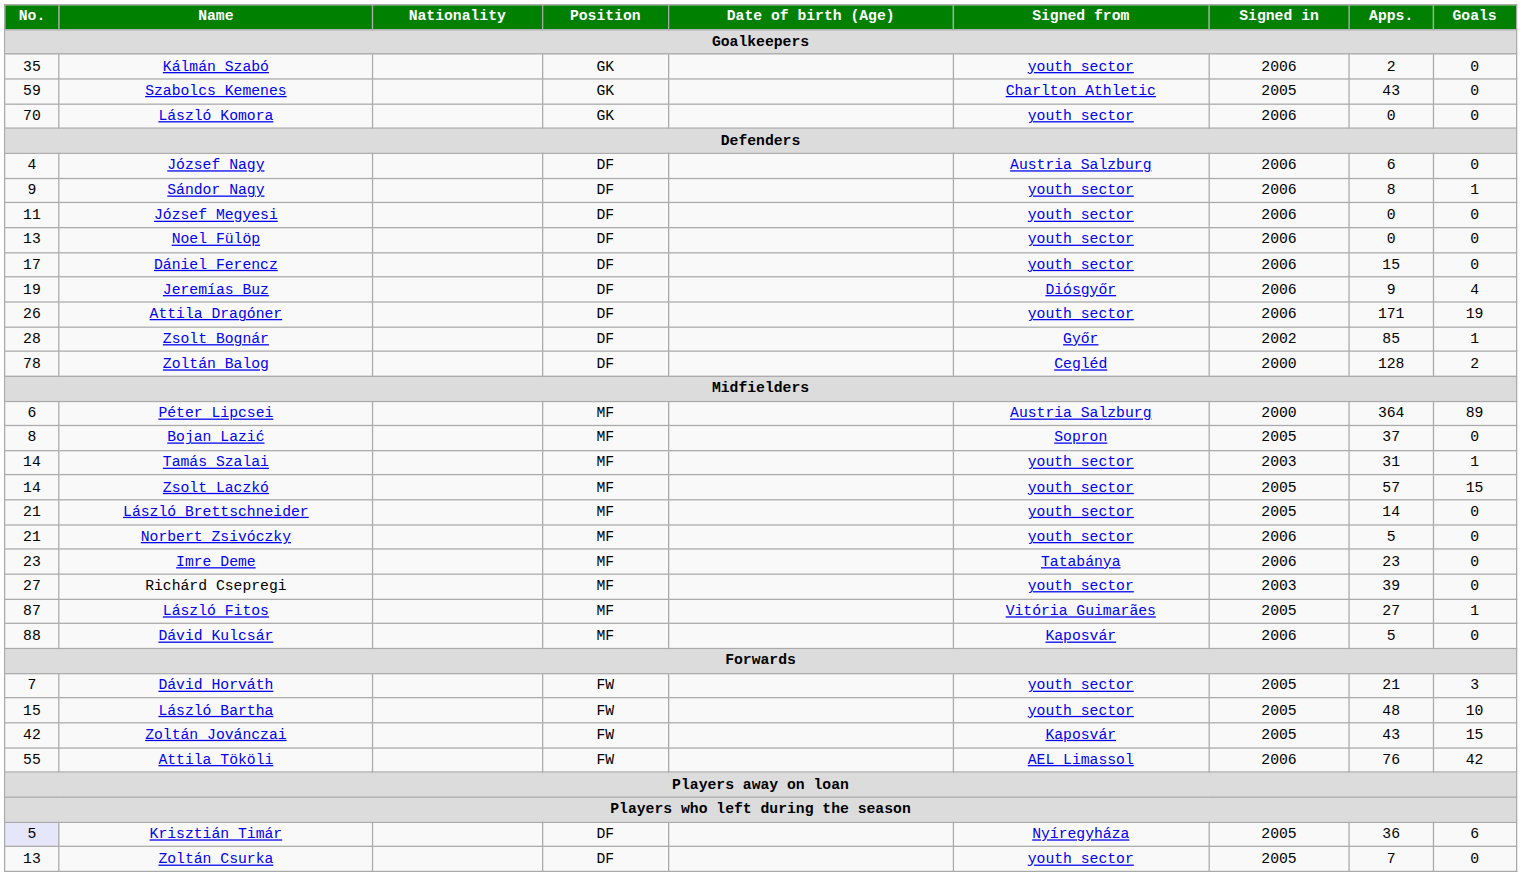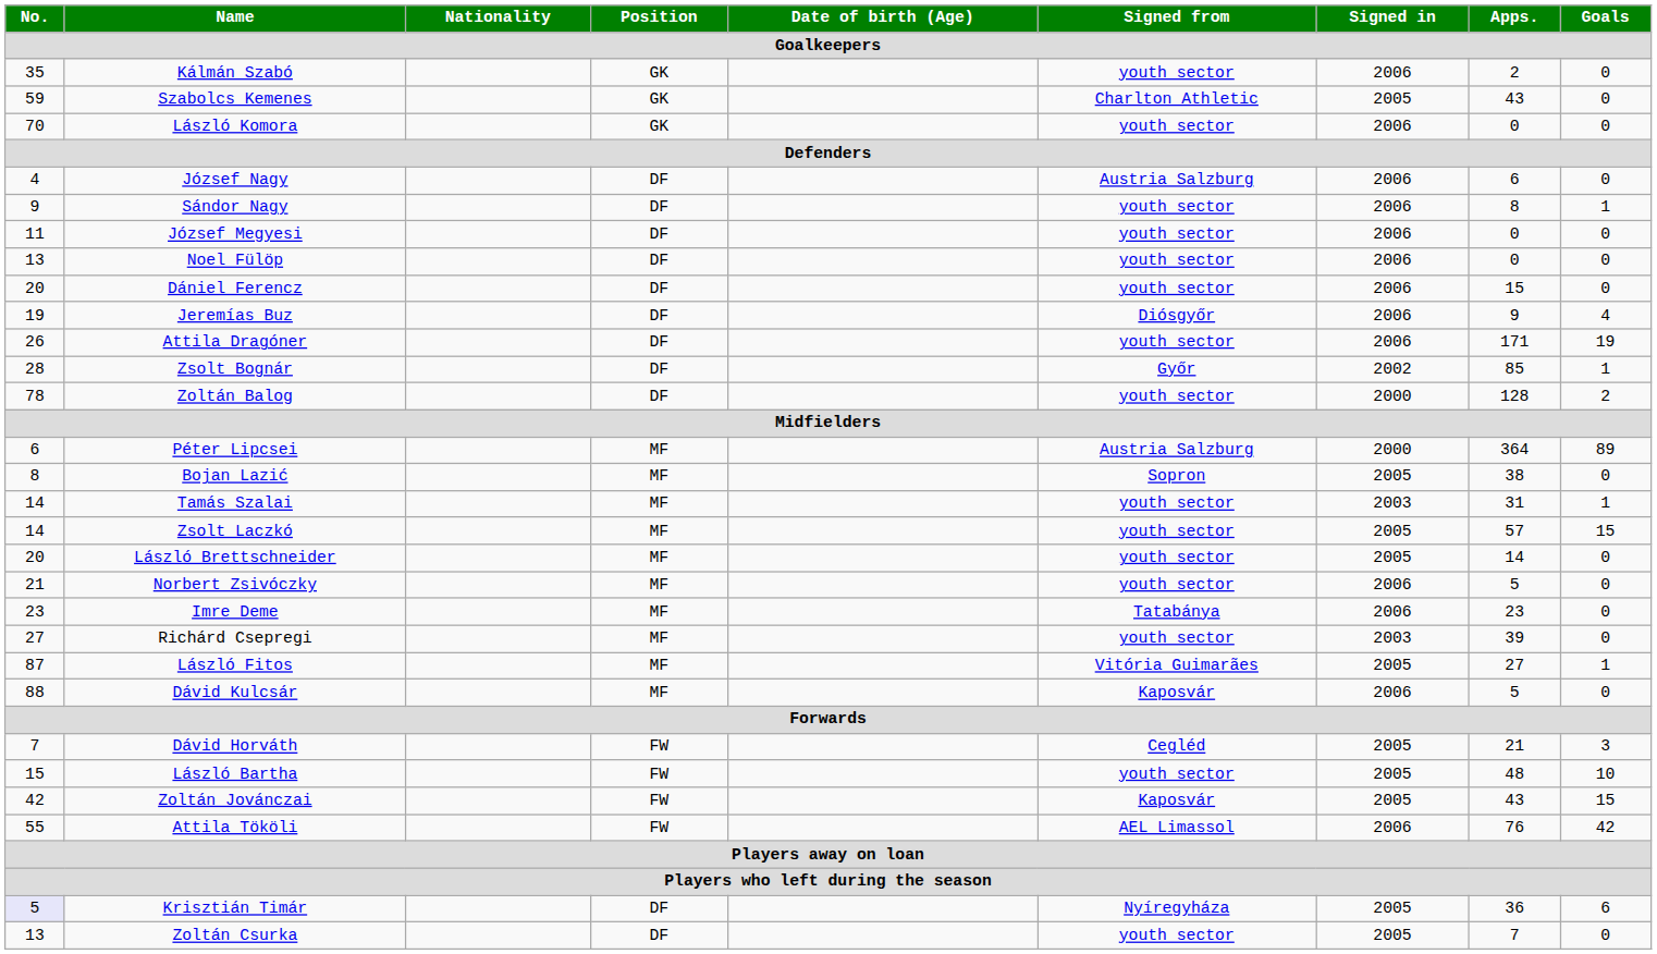 <table class="wikitable"  style="text-align:center; font-size:90%; width:95%;">
 <tr>
 <th style="background:green; color:white; text-align:center;">No.</th>
 <th style="background:green; color:white; text-align:center;">Name</th>
 <th style="background:green; color:white; text-align:center;">Nationality</th>
 <th style="background:green; color:white; text-align:center;">Position</th>
 <th style="background:green; color:white; text-align:center;">Date of birth (Age)</th>
 <th style="background:green; color:white; text-align:center;">Signed from</th>
 <th style="background:green; color:white; text-align:center;">Signed in</th>
 <th style="background:green; color:white; text-align:center;">Apps.</th>
 <th style="background:green; color:white; text-align:center;">Goals</th>
 </tr>
 <tr>
 <th colspan="11"  style="background:#dcdcdc; text-align:center;">Goalkeepers</th>
 </tr>
 <tr>
 <td>35</td>
 <td><a href='#'>Kálmán Szabó</a></td>
 <td></td>
 <td>GK</td>
 <td></td>
 <td><a href='#'>youth sector</a></td>
 <td>2006</td>
 <td>2</td>
 <td>0</td>
 </tr>
 <tr>
 <td>59</td>
 <td><a href='#'>Szabolcs Kemenes</a></td>
 <td></td>
 <td>GK</td>
 <td></td>
 <td><a href='#'>Charlton Athletic</a></td>
 <td>2005</td>
 <td>43</td>
 <td>0</td>
 </tr>
 <tr>
 <td>70</td>
 <td><a href='#'>László Komora</a></td>
 <td></td>
 <td>GK</td>
 <td></td>
 <td><a href='#'>youth sector</a></td>
 <td>2006</td>
 <td>0</td>
 <td>0</td>
 </tr>
 <tr>
 <th colspan="11"  style="background:#dcdcdc; text-align:center;">Defenders</th>
 </tr>
 <tr>
 <td>4</td>
 <td><a href='#'>József Nagy</a></td>
 <td></td>
 <td>DF</td>
 <td></td>
 <td><a href='#'>Austria Salzburg</a></td>
 <td>2006</td>
 <td>6</td>
 <td>0</td>
 </tr>
 <tr>
 <td>9</td>
 <td><a href='#'>Sándor Nagy</a></td>
 <td></td>
 <td>DF</td>
 <td></td>
 <td><a href='#'>youth sector</a></td>
 <td>2006</td>
 <td>8</td>
 <td>1</td>
 </tr>
 <tr>
 <td>11</td>
 <td><a href='#'>József Megyesi</a></td>
 <td></td>
 <td>DF</td>
 <td></td>
 <td><a href='#'>youth sector</a></td>
 <td>2006</td>
 <td>0</td>
 <td>0</td>
 </tr>
 <tr>
 <td>13</td>
 <td><a href='#'>Noel Fülöp</a></td>
 <td></td>
 <td>DF</td>
 <td></td>
 <td><a href='#'>youth sector</a></td>
 <td>2006</td>
 <td>0</td>
 <td>0</td>
 </tr>
 <tr>
-<td>17</td>
+<td>20</td>
 <td><a href='#'>Dániel Ferencz</a></td>
 <td></td>
 <td>DF</td>
 <td></td>
 <td><a href='#'>youth sector</a></td>
 <td>2006</td>
 <td>15</td>
 <td>0</td>
 </tr>
 <tr>
 <td>19</td>
 <td><a href='#'>Jeremías Buz</a></td>
 <td></td>
 <td>DF</td>
 <td></td>
 <td><a href='#'>Diósgyőr</a></td>
 <td>2006</td>
 <td>9</td>
 <td>4</td>
 </tr>
 <tr>
 <td>26</td>
 <td><a href='#'>Attila Dragóner</a></td>
 <td></td>
 <td>DF</td>
 <td></td>
 <td><a href='#'>youth sector</a></td>
 <td>2006</td>
 <td>171</td>
 <td>19</td>
 </tr>
 <tr>
 <td>28</td>
 <td><a href='#'>Zsolt Bognár</a></td>
 <td></td>
 <td>DF</td>
 <td></td>
 <td><a href='#'>Győr</a></td>
 <td>2002</td>
 <td>85</td>
 <td>1</td>
 </tr>
 <tr>
 <td>78</td>
 <td><a href='#'>Zoltán Balog</a></td>
 <td></td>
 <td>DF</td>
 <td></td>
-<td><a href='#'>Cegléd</a></td>
+<td><a href='#'>youth sector</a></td>
 <td>2000</td>
 <td>128</td>
 <td>2</td>
 </tr>
 <tr>
 <th colspan="11"  style="background:#dcdcdc; text-align:center;">Midfielders</th>
 </tr>
 <tr>
 <td>6</td>
 <td><a href='#'>Péter Lipcsei</a></td>
 <td></td>
 <td>MF</td>
 <td></td>
 <td><a href='#'>Austria Salzburg</a></td>
 <td>2000</td>
 <td>364</td>
 <td>89</td>
 </tr>
 <tr>
 <td>8</td>
 <td><a href='#'>Bojan Lazić</a></td>
 <td></td>
 <td>MF</td>
 <td></td>
 <td><a href='#'>Sopron</a></td>
 <td>2005</td>
-<td>37</td>
+<td>38</td>
 <td>0</td>
 </tr>
 <tr>
 <td>14</td>
 <td><a href='#'>Tamás Szalai</a></td>
 <td></td>
 <td>MF</td>
 <td></td>
 <td><a href='#'>youth sector</a></td>
 <td>2003</td>
 <td>31</td>
 <td>1</td>
 </tr>
 <tr>
 <td>14</td>
 <td><a href='#'>Zsolt Laczkó</a></td>
 <td></td>
 <td>MF</td>
 <td></td>
 <td><a href='#'>youth sector</a></td>
 <td>2005</td>
 <td>57</td>
 <td>15</td>
 </tr>
 <tr>
-<td>21</td>
+<td>20</td>
 <td><a href='#'>László Brettschneider</a></td>
 <td></td>
 <td>MF</td>
 <td></td>
 <td><a href='#'>youth sector</a></td>
 <td>2005</td>
 <td>14</td>
 <td>0</td>
 </tr>
 <tr>
 <td>21</td>
 <td><a href='#'>Norbert Zsivóczky</a></td>
 <td></td>
 <td>MF</td>
 <td></td>
 <td><a href='#'>youth sector</a></td>
 <td>2006</td>
 <td>5</td>
 <td>0</td>
 </tr>
 <tr>
 <td>23</td>
 <td><a href='#'>Imre Deme</a></td>
 <td></td>
 <td>MF</td>
 <td></td>
 <td><a href='#'>Tatabánya</a></td>
 <td>2006</td>
 <td>23</td>
 <td>0</td>
 </tr>
 <tr>
 <td>27</td>
 <td>Richárd Csepregi</td>
 <td></td>
 <td>MF</td>
 <td></td>
 <td><a href='#'>youth sector</a></td>
 <td>2003</td>
 <td>39</td>
 <td>0</td>
 </tr>
 <tr>
 <td>87</td>
 <td><a href='#'>László Fitos</a></td>
 <td></td>
 <td>MF</td>
 <td></td>
 <td><a href='#'>Vitória Guimarães</a></td>
 <td>2005</td>
 <td>27</td>
 <td>1</td>
 </tr>
 <tr>
 <td>88</td>
 <td><a href='#'>Dávid Kulcsár</a></td>
 <td></td>
 <td>MF</td>
 <td></td>
 <td><a href='#'>Kaposvár</a></td>
 <td>2006</td>
 <td>5</td>
 <td>0</td>
 </tr>
 <tr>
 <th colspan="11"  style="background:#dcdcdc; text-align:center;">Forwards</th>
 </tr>
 <tr>
 <td>7</td>
 <td><a href='#'>Dávid Horváth</a></td>
 <td></td>
 <td>FW</td>
 <td></td>
-<td><a href='#'>youth sector</a></td>
+<td><a href='#'>Cegléd</a></td>
 <td>2005</td>
 <td>21</td>
 <td>3</td>
 </tr>
 <tr>
 <td>15</td>
 <td><a href='#'>László Bartha</a></td>
 <td></td>
 <td>FW</td>
 <td></td>
 <td><a href='#'>youth sector</a></td>
 <td>2005</td>
 <td>48</td>
 <td>10</td>
 </tr>
 <tr>
 <td>42</td>
 <td><a href='#'>Zoltán Jovánczai</a></td>
 <td></td>
 <td>FW</td>
 <td></td>
 <td><a href='#'>Kaposvár</a></td>
 <td>2005</td>
 <td>43</td>
 <td>15</td>
 </tr>
 <tr>
 <td>55</td>
 <td><a href='#'>Attila Tököli</a></td>
 <td></td>
 <td>FW</td>
 <td></td>
 <td><a href='#'>AEL Limassol</a></td>
 <td>2006</td>
 <td>76</td>
 <td>42</td>
 </tr>
 <tr>
 <th colspan="11"  style="background:#dcdcdc; text-align:center;">Players away on loan</th>
 </tr>
 <tr>
 <th colspan="11"  style="background:#dcdcdc; text-align:center;">Players who left during the season</th>
 </tr>
 <tr>
 <td style="background: lavender;">5</td>
 <td><a href='#'>Krisztián Timár</a></td>
 <td></td>
 <td>DF</td>
 <td></td>
 <td><a href='#'>Nyíregyháza</a></td>
 <td>2005</td>
 <td>36</td>
 <td>6</td>
 </tr>
 <tr>
 <td>13</td>
 <td><a href='#'>Zoltán Csurka</a></td>
 <td></td>
 <td>DF</td>
 <td></td>
 <td><a href='#'>youth sector</a></td>
 <td>2005</td>
 <td>7</td>
 <td>0</td>
 </tr>
 <tr>
 </tr>
 </table>
